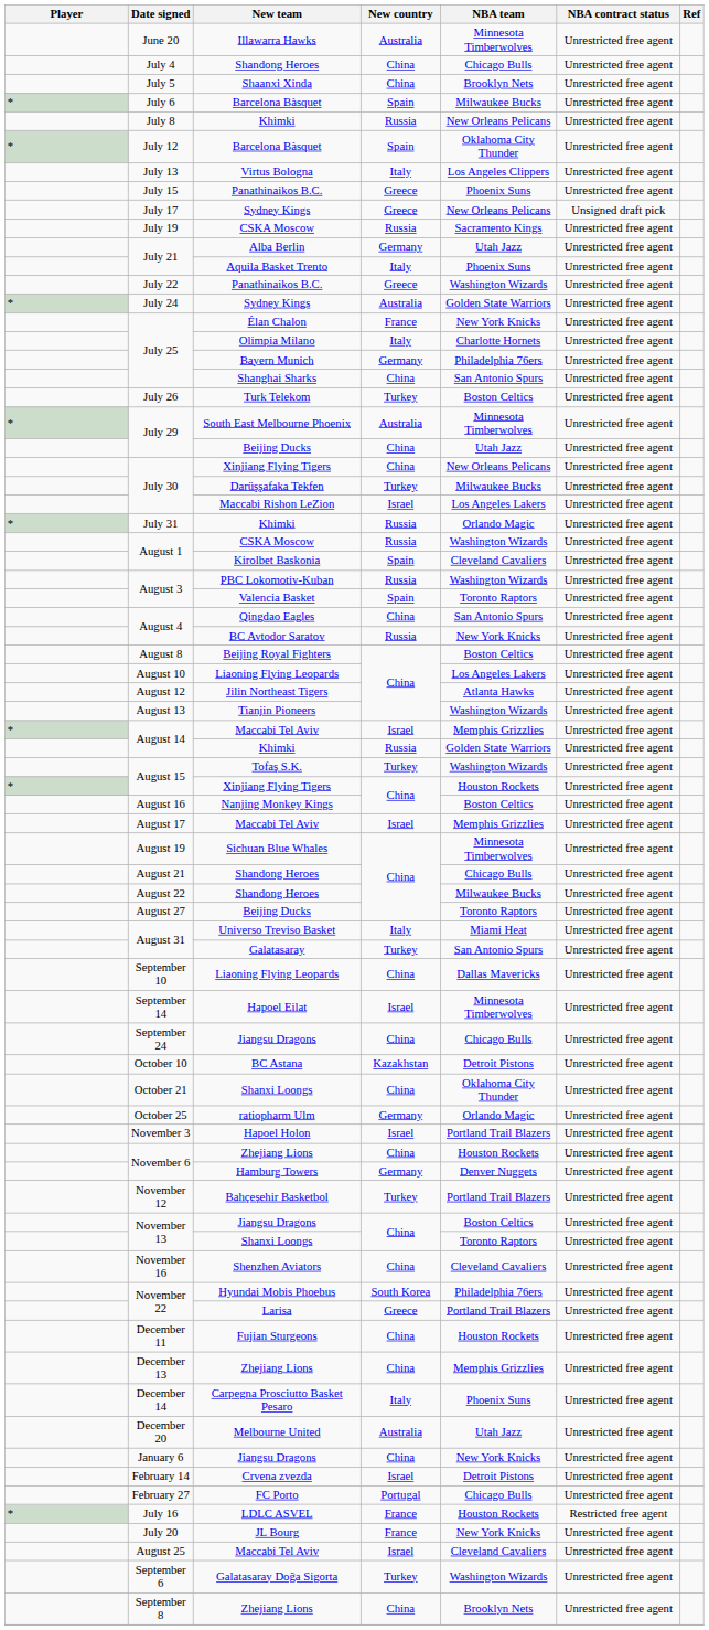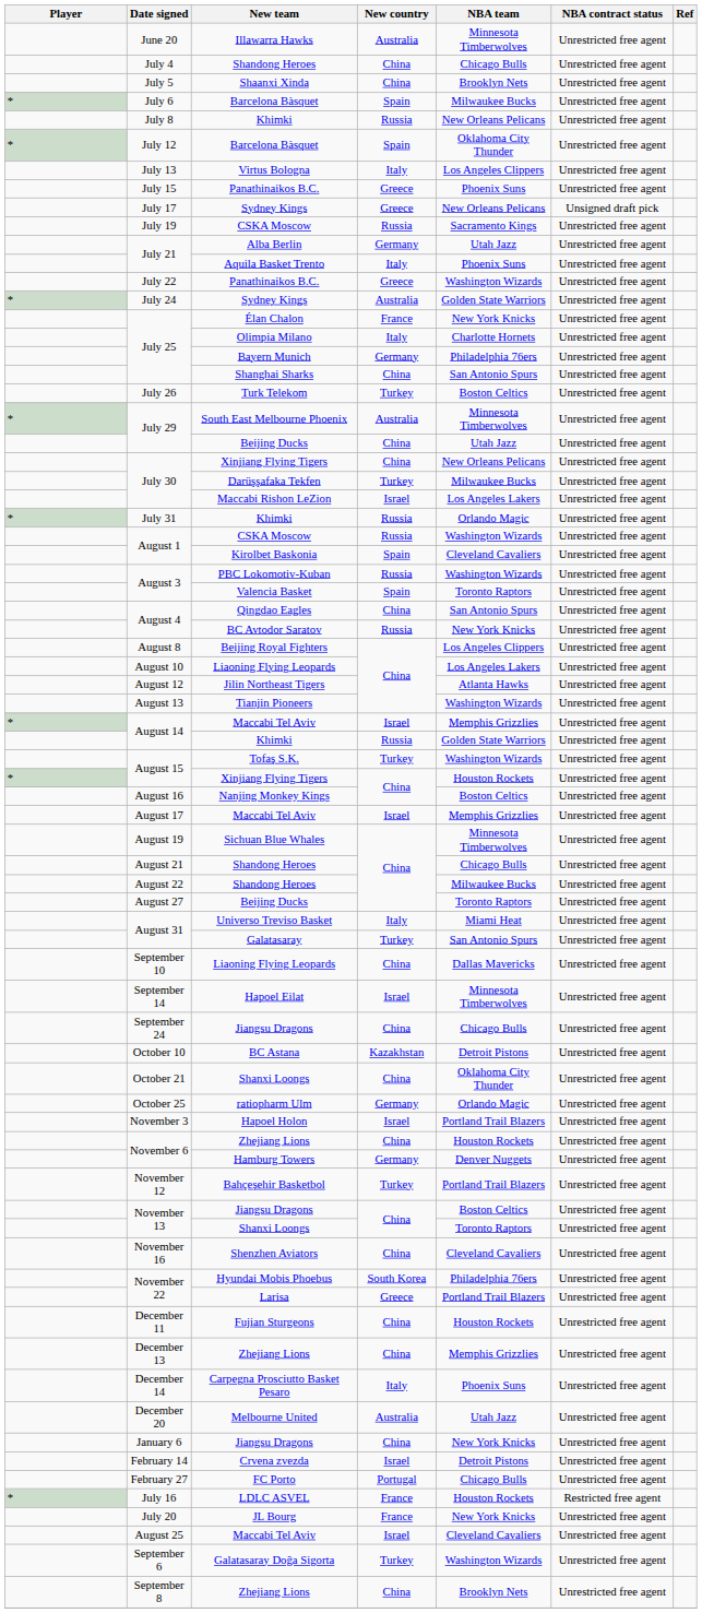 <table class="wikitable sortable" style="text-align:left">
 <tr>
 <th style="width:160px">Player</th>
 <th style="width:80px">Date signed</th>
 <th style="width:220px">New team</th>
 <th style="width:100px">New country</th>
 <th style="width:150px">NBA team</th>
 <th style="width:160px">NBA contract status</th>
 <th class="unsortable">Ref</th>
 </tr>
 <tr>
 <td align="left"></td>
 <td align="center">June 20</td>
 <td align="center"><a href='#'>Illawarra Hawks</a></td>
 <td align="center"><a href='#'>Australia</a></td>
 <td align="center"><a href='#'>Minnesota Timberwolves</a></td>
 <td align="center">Unrestricted free agent</td>
 <td align="center"></td>
 </tr>
 <tr>
 <td align="left"></td>
 <td align="center">July 4</td>
 <td align="center"><a href='#'>Shandong Heroes</a></td>
 <td align="center"><a href='#'>China</a></td>
 <td align="center"><a href='#'>Chicago Bulls</a></td>
 <td align="center">Unrestricted free agent</td>
 <td align="center"></td>
 </tr>
 <tr>
 <td align="left"></td>
 <td align="center">July 5</td>
 <td align="center"><a href='#'>Shaanxi Xinda</a></td>
 <td align="center"><a href='#'>China</a></td>
 <td align="center"><a href='#'>Brooklyn Nets</a></td>
 <td align="center">Unrestricted free agent</td>
 <td align="center"></td>
 </tr>
 <tr>
 <td style="width=20px; background:#cdc;">*</td>
 <td align="center">July 6</td>
 <td align="center"><a href='#'>Barcelona Bàsquet</a></td>
 <td align="center"><a href='#'>Spain</a></td>
 <td align="center"><a href='#'>Milwaukee Bucks</a></td>
 <td align="center">Unrestricted free agent</td>
 <td align="center"></td>
 </tr>
 <tr>
 <td align="left"></td>
 <td align="center">July 8</td>
 <td align="center"><a href='#'>Khimki</a></td>
 <td align="center"><a href='#'>Russia</a></td>
 <td align="center"><a href='#'>New Orleans Pelicans</a></td>
 <td align="center">Unrestricted free agent</td>
 <td align="center"></td>
 </tr>
 <tr>
 <td style="width=20px; background:#cdc;">*</td>
 <td align="center">July 12</td>
 <td align="center"><a href='#'>Barcelona Bàsquet</a></td>
 <td align="center"><a href='#'>Spain</a></td>
 <td align="center"><a href='#'>Oklahoma City Thunder</a></td>
 <td align="center">Unrestricted free agent</td>
 <td align="center"></td>
 </tr>
 <tr>
 <td align="left"></td>
 <td align="center">July 13</td>
 <td align="center"><a href='#'>Virtus Bologna</a></td>
 <td align="center"><a href='#'>Italy</a></td>
 <td align="center"><a href='#'>Los Angeles Clippers</a></td>
 <td align="center">Unrestricted free agent</td>
 <td align="center"></td>
 </tr>
 <tr>
 <td align="left"></td>
 <td align="center">July 15</td>
 <td align="center"><a href='#'>Panathinaikos B.C.</a></td>
 <td align="center"><a href='#'>Greece</a></td>
 <td align="center"><a href='#'>Phoenix Suns</a></td>
 <td align="center">Unrestricted free agent</td>
 <td align="center"></td>
 </tr>
 <tr>
 <td align="left"></td>
 <td align="center">July 17</td>
 <td align="center"><a href='#'>Sydney Kings</a></td>
 <td align="center"><a href='#'>Greece</a></td>
 <td align="center"><a href='#'>New Orleans Pelicans</a></td>
 <td align="center">Unsigned draft pick</td>
 <td align="center"></td>
 </tr>
 <tr>
 <td align="left"></td>
 <td align="center">July 19</td>
 <td align="center"><a href='#'>CSKA Moscow</a></td>
 <td align="center"><a href='#'>Russia</a></td>
 <td align="center"><a href='#'>Sacramento Kings</a></td>
 <td align="center">Unrestricted free agent</td>
 <td align="center"></td>
 </tr>
 <tr>
 <td align="left"></td>
 <td rowspan=2 align="center">July 21</td>
 <td align="center"><a href='#'>Alba Berlin</a></td>
 <td align="center"><a href='#'>Germany</a></td>
 <td align="center"><a href='#'>Utah Jazz</a></td>
 <td align="center">Unrestricted free agent</td>
 <td align="center"></td>
 </tr>
 <tr>
 <td align="left"></td>
 <td align="center"><a href='#'>Aquila Basket Trento</a></td>
 <td align="center"><a href='#'>Italy</a></td>
 <td align="center"><a href='#'>Phoenix Suns</a></td>
 <td align="center">Unrestricted free agent</td>
 <td align="center"></td>
 </tr>
 <tr>
 <td align="left"></td>
 <td align="center">July 22</td>
 <td align="center"><a href='#'>Panathinaikos B.C.</a></td>
 <td align="center"><a href='#'>Greece</a></td>
 <td align="center"><a href='#'>Washington Wizards</a></td>
 <td align="center">Unrestricted free agent</td>
 <td align="center"></td>
 </tr>
 <tr>
 <td style="width=20px; background:#cdc;">*</td>
 <td align="center">July 24</td>
 <td align="center"><a href='#'>Sydney Kings</a></td>
 <td align="center"><a href='#'>Australia</a></td>
 <td align="center"><a href='#'>Golden State Warriors</a></td>
 <td align="center">Unrestricted free agent</td>
 <td align="center"></td>
 </tr>
 <tr>
 <td align="left"></td>
 <td rowspan=4 align="center">July 25</td>
 <td align="center"><a href='#'>Élan Chalon</a></td>
 <td align="center"><a href='#'>France</a></td>
 <td align="center"><a href='#'>New York Knicks</a></td>
 <td align="center">Unrestricted free agent</td>
 <td align="center"></td>
 </tr>
 <tr>
 <td align="left"></td>
 <td align="center"><a href='#'>Olimpia Milano</a></td>
 <td align="center"><a href='#'>Italy</a></td>
 <td align="center"><a href='#'>Charlotte Hornets</a></td>
 <td align="center">Unrestricted free agent</td>
 <td align="center"></td>
 </tr>
 <tr>
 <td align="left"></td>
 <td align="center"><a href='#'>Bayern Munich</a></td>
 <td align="center"><a href='#'>Germany</a></td>
 <td align="center"><a href='#'>Philadelphia 76ers</a></td>
 <td align="center">Unrestricted free agent</td>
 <td align="center"></td>
 </tr>
 <tr>
 <td align="left"></td>
 <td align="center"><a href='#'>Shanghai Sharks</a></td>
 <td align="center"><a href='#'>China</a></td>
 <td align="center"><a href='#'>San Antonio Spurs</a></td>
 <td align="center">Unrestricted free agent</td>
 <td align="center"></td>
 </tr>
 <tr>
 <td align="left"></td>
 <td align="center">July 26</td>
 <td align="center"><a href='#'>Turk Telekom</a></td>
 <td align="center"><a href='#'>Turkey</a></td>
 <td align="center"><a href='#'>Boston Celtics</a></td>
 <td align="center">Unrestricted free agent</td>
 <td align="center"></td>
 </tr>
 <tr>
 <td style="width=20px; background:#cdc;">*</td>
 <td rowspan=2 align="center">July 29</td>
 <td align="center"><a href='#'>South East Melbourne Phoenix</a></td>
 <td align="center"><a href='#'>Australia</a></td>
 <td align="center"><a href='#'>Minnesota Timberwolves</a></td>
 <td align="center">Unrestricted free agent</td>
 <td align="center"></td>
 </tr>
 <tr>
 <td align="left"></td>
 <td align="center"><a href='#'>Beijing Ducks</a></td>
 <td align="center"><a href='#'>China</a></td>
 <td align="center"><a href='#'>Utah Jazz</a></td>
 <td align="center">Unrestricted free agent</td>
 <td align="center"></td>
 </tr>
 <tr>
 <td align="left"></td>
 <td rowspan=3 align="center">July 30</td>
 <td align="center"><a href='#'>Xinjiang Flying Tigers</a></td>
 <td align="center"><a href='#'>China</a></td>
 <td align="center"><a href='#'>New Orleans Pelicans</a></td>
 <td align="center">Unrestricted free agent</td>
 <td align="center"></td>
 </tr>
 <tr>
 <td align="left"></td>
 <td align="center"><a href='#'>Darüşşafaka Tekfen</a></td>
 <td align="center"><a href='#'>Turkey</a></td>
 <td align="center"><a href='#'>Milwaukee Bucks</a></td>
 <td align="center">Unrestricted free agent</td>
 <td align="center"></td>
 </tr>
 <tr>
 <td align="left"></td>
 <td align="center"><a href='#'>Maccabi Rishon LeZion</a></td>
 <td align="center"><a href='#'>Israel</a></td>
 <td align="center"><a href='#'>Los Angeles Lakers</a></td>
 <td align="center">Unrestricted free agent</td>
 <td align="center"></td>
 </tr>
 <tr>
 <td style="width=20px; background:#cdc;">*</td>
 <td align="center">July 31</td>
 <td align="center"><a href='#'>Khimki</a></td>
 <td align="center"><a href='#'>Russia</a></td>
 <td align="center"><a href='#'>Orlando Magic</a></td>
 <td align="center">Unrestricted free agent</td>
 <td align="center"></td>
 </tr>
 <tr>
 <td align="left"></td>
 <td rowspan=2 align="center">August 1</td>
 <td align="center"><a href='#'>CSKA Moscow</a></td>
 <td align="center"><a href='#'>Russia</a></td>
 <td align="center"><a href='#'>Washington Wizards</a></td>
 <td align="center">Unrestricted free agent</td>
 <td align="center"></td>
 </tr>
 <tr>
 <td align="left"></td>
 <td align="center"><a href='#'>Kirolbet Baskonia</a></td>
 <td align="center"><a href='#'>Spain</a></td>
 <td align="center"><a href='#'>Cleveland Cavaliers</a></td>
 <td align="center">Unrestricted free agent</td>
 <td align="center"></td>
 </tr>
 <tr>
 <td align="left"></td>
 <td rowspan=2 align="center">August 3</td>
 <td align="center"><a href='#'>PBC Lokomotiv-Kuban</a></td>
 <td align="center"><a href='#'>Russia</a></td>
 <td align="center"><a href='#'>Washington Wizards</a></td>
 <td align="center">Unrestricted free agent</td>
 <td align="center"></td>
 </tr>
 <tr>
 <td align="left"></td>
 <td align="center"><a href='#'>Valencia Basket</a></td>
 <td align="center"><a href='#'>Spain</a></td>
 <td align="center"><a href='#'>Toronto Raptors</a></td>
 <td align="center">Unrestricted free agent</td>
 <td align="center"></td>
 </tr>
 <tr>
 <td align="left"></td>
 <td rowspan=2 align="center">August 4</td>
 <td align="center"><a href='#'>Qingdao Eagles</a></td>
 <td align="center"><a href='#'>China</a></td>
 <td align="center"><a href='#'>San Antonio Spurs</a></td>
 <td align="center">Unrestricted free agent</td>
 <td align="center"></td>
 </tr>
 <tr>
 <td align="left"></td>
 <td align="center"><a href='#'>BC Avtodor Saratov</a></td>
 <td align="center"><a href='#'>Russia</a></td>
 <td align="center"><a href='#'>New York Knicks</a></td>
 <td align="center">Unrestricted free agent</td>
 <td align="center"></td>
 </tr>
 <tr>
 <td align="left"></td>
 <td align="center">August 8</td>
 <td align="center"><a href='#'>Beijing Royal Fighters</a></td>
 <td rowspan=4 align="center"><a href='#'>China</a></td>
-<td align="center"><a href='#'>Boston Celtics</a></td>
+<td align="center"><a href='#'>Los Angeles Clippers</a></td>
 <td align="center">Unrestricted free agent</td>
 <td align="center"></td>
 </tr>
 <tr>
 <td align="left"></td>
 <td align="center">August 10</td>
 <td align="center"><a href='#'>Liaoning Flying Leopards</a></td>
 <td align="center"><a href='#'>Los Angeles Lakers</a></td>
 <td align="center">Unrestricted free agent</td>
 <td align="center"></td>
 </tr>
 <tr>
 <td align="left"></td>
 <td align="center">August 12</td>
 <td align="center"><a href='#'>Jilin Northeast Tigers</a></td>
 <td align="center"><a href='#'>Atlanta Hawks</a></td>
 <td align="center">Unrestricted free agent</td>
 <td align="center"></td>
 </tr>
 <tr>
 <td align="left"></td>
 <td align="center">August 13</td>
 <td align="center"><a href='#'>Tianjin Pioneers</a></td>
 <td align="center"><a href='#'>Washington Wizards</a></td>
 <td align="center">Unrestricted free agent</td>
 <td align="center"></td>
 </tr>
 <tr>
 <td style="width=20px; background:#cdc;">*</td>
 <td rowspan=2 align="center">August 14</td>
 <td align="center"><a href='#'>Maccabi Tel Aviv</a></td>
 <td align="center"><a href='#'>Israel</a></td>
 <td align="center"><a href='#'>Memphis Grizzlies</a></td>
 <td align="center">Unrestricted free agent</td>
 <td align="center"></td>
 </tr>
 <tr>
 <td align="left"></td>
 <td align="center"><a href='#'>Khimki</a></td>
 <td align="center"><a href='#'>Russia</a></td>
 <td align="center"><a href='#'>Golden State Warriors</a></td>
 <td align="center">Unrestricted free agent</td>
 <td align="center"></td>
 </tr>
 <tr>
 <td align="left"></td>
 <td rowspan=2 align="center">August 15</td>
 <td align="center"><a href='#'>Tofaş S.K.</a></td>
 <td align="center"><a href='#'>Turkey</a></td>
 <td align="center"><a href='#'>Washington Wizards</a></td>
 <td align="center">Unrestricted free agent</td>
 <td align="center"></td>
 </tr>
 <tr>
 <td style="width=20px; background:#cdc;">*</td>
 <td align="center"><a href='#'>Xinjiang Flying Tigers</a></td>
 <td rowspan=2 align="center"><a href='#'>China</a></td>
 <td align="center"><a href='#'>Houston Rockets</a></td>
 <td align="center">Unrestricted free agent</td>
 <td align="center"></td>
 </tr>
 <tr>
 <td align="left"></td>
 <td align="center">August 16</td>
 <td align="center"><a href='#'>Nanjing Monkey Kings</a></td>
 <td align="center"><a href='#'>Boston Celtics</a></td>
 <td align="center">Unrestricted free agent</td>
 <td align="center"></td>
 </tr>
 <tr>
 <td align="left"></td>
 <td align="center">August 17</td>
 <td align="center"><a href='#'>Maccabi Tel Aviv</a></td>
 <td align="center"><a href='#'>Israel</a></td>
 <td align="center"><a href='#'>Memphis Grizzlies</a></td>
 <td align="center">Unrestricted free agent</td>
 <td align="center"></td>
 </tr>
 <tr>
 <td align="left"></td>
 <td align="center">August 19</td>
 <td align="center"><a href='#'>Sichuan Blue Whales</a></td>
 <td rowspan=4 align="center"><a href='#'>China</a></td>
 <td align="center"><a href='#'>Minnesota Timberwolves</a></td>
 <td align="center">Unrestricted free agent</td>
 <td align="center"></td>
 </tr>
 <tr>
 <td align="left"></td>
 <td align="center">August 21</td>
 <td align="center"><a href='#'>Shandong Heroes</a></td>
 <td align="center"><a href='#'>Chicago Bulls</a></td>
 <td align="center">Unrestricted free agent</td>
 <td align="center"></td>
 </tr>
 <tr>
 <td align="left"></td>
 <td align="center">August 22</td>
 <td align="center"><a href='#'>Shandong Heroes</a></td>
 <td align="center"><a href='#'>Milwaukee Bucks</a></td>
 <td align="center">Unrestricted free agent</td>
 <td align="center"></td>
 </tr>
 <tr>
 <td align="left"></td>
 <td align="center">August 27</td>
 <td align="center"><a href='#'>Beijing Ducks</a></td>
 <td align="center"><a href='#'>Toronto Raptors</a></td>
 <td align="center">Unrestricted free agent</td>
 <td align="center"></td>
 </tr>
 <tr>
 <td align="left"></td>
 <td rowspan=2 align="center">August 31</td>
 <td align="center"><a href='#'>Universo Treviso Basket</a></td>
 <td align="center"><a href='#'>Italy</a></td>
 <td align="center"><a href='#'>Miami Heat</a></td>
 <td align="center">Unrestricted free agent</td>
 <td align="center"></td>
 </tr>
 <tr>
 <td align="left"></td>
 <td align="center"><a href='#'>Galatasaray</a></td>
 <td align="center"><a href='#'>Turkey</a></td>
 <td align="center"><a href='#'>San Antonio Spurs</a></td>
 <td align="center">Unrestricted free agent</td>
 <td align="center"></td>
 </tr>
 <tr>
 <td align="left"></td>
 <td align="center">September 10</td>
 <td align="center"><a href='#'>Liaoning Flying Leopards</a></td>
 <td align="center"><a href='#'>China</a></td>
 <td align="center"><a href='#'>Dallas Mavericks</a></td>
 <td align="center">Unrestricted free agent</td>
 <td align="center"></td>
 </tr>
 <tr>
 <td align="left"></td>
 <td align="center">September 14</td>
 <td align="center"><a href='#'>Hapoel Eilat</a></td>
 <td align="center"><a href='#'>Israel</a></td>
 <td align="center"><a href='#'>Minnesota Timberwolves</a></td>
 <td align="center">Unrestricted free agent</td>
 <td align="center"></td>
 </tr>
 <tr>
 <td align="left"></td>
 <td align="center">September 24</td>
 <td align="center"><a href='#'>Jiangsu Dragons</a></td>
 <td align="center"><a href='#'>China</a></td>
 <td align="center"><a href='#'>Chicago Bulls</a></td>
 <td align="center">Unrestricted free agent</td>
 <td align="center"></td>
 </tr>
 <tr>
 <td align="left"></td>
 <td align="center">October 10</td>
 <td align="center"><a href='#'>BC Astana</a></td>
 <td align="center"><a href='#'>Kazakhstan</a></td>
 <td align="center"><a href='#'>Detroit Pistons</a></td>
 <td align="center">Unrestricted free agent</td>
 <td align="center"></td>
 </tr>
 <tr>
 <td align="left"></td>
 <td align="center">October 21</td>
 <td align="center"><a href='#'>Shanxi Loongs</a></td>
 <td align="center"><a href='#'>China</a></td>
 <td align="center"><a href='#'>Oklahoma City Thunder</a></td>
 <td align="center">Unrestricted free agent</td>
 <td align="center"></td>
 </tr>
 <tr>
 <td align="left"></td>
 <td align="center">October 25</td>
 <td align="center"><a href='#'>ratiopharm Ulm</a></td>
 <td align="center"><a href='#'>Germany</a></td>
 <td align="center"><a href='#'>Orlando Magic</a></td>
 <td align="center">Unrestricted free agent</td>
 <td align="center"></td>
 </tr>
 <tr>
 <td align="left"></td>
 <td align="center">November 3</td>
 <td align="center"><a href='#'>Hapoel Holon</a></td>
 <td align="center"><a href='#'>Israel</a></td>
 <td align="center"><a href='#'>Portland Trail Blazers</a></td>
 <td align="center">Unrestricted free agent</td>
 <td align="center"></td>
 </tr>
 <tr>
 <td align="left"></td>
 <td rowspan=2 align="center">November 6</td>
 <td align="center"><a href='#'>Zhejiang Lions</a></td>
 <td align="center"><a href='#'>China</a></td>
 <td align="center"><a href='#'>Houston Rockets</a></td>
 <td align="center">Unrestricted free agent</td>
 <td align="center"></td>
 </tr>
 <tr>
 <td align="left"></td>
 <td align="center"><a href='#'>Hamburg Towers</a></td>
 <td align="center"><a href='#'>Germany</a></td>
 <td align="center"><a href='#'>Denver Nuggets</a></td>
 <td align="center">Unrestricted free agent</td>
 <td align="center"></td>
 </tr>
 <tr>
 <td align="left"></td>
 <td align="center">November 12</td>
 <td align="center"><a href='#'>Bahçeşehir Basketbol</a></td>
 <td align="center"><a href='#'>Turkey</a></td>
 <td align="center"><a href='#'>Portland Trail Blazers</a></td>
 <td align="center">Unrestricted free agent</td>
 <td align="center"></td>
 </tr>
 <tr>
 <td align="left"></td>
 <td rowspan=2 align="center">November 13</td>
 <td align="center"><a href='#'>Jiangsu Dragons</a></td>
 <td rowspan=2 align="center"><a href='#'>China</a></td>
 <td align="center"><a href='#'>Boston Celtics</a></td>
 <td align="center">Unrestricted free agent</td>
 <td align="center"></td>
 </tr>
 <tr>
 <td align="left"></td>
 <td align="center"><a href='#'>Shanxi Loongs</a></td>
 <td align="center"><a href='#'>Toronto Raptors</a></td>
 <td align="center">Unrestricted free agent</td>
 <td align="center"></td>
 </tr>
 <tr>
 <td align="left"></td>
 <td align="center">November 16</td>
 <td align="center"><a href='#'>Shenzhen Aviators</a></td>
 <td align="center"><a href='#'>China</a></td>
 <td align="center"><a href='#'>Cleveland Cavaliers</a></td>
 <td align="center">Unrestricted free agent</td>
 <td align="center"></td>
 </tr>
 <tr>
 <td align="left"></td>
 <td rowspan=2 align="center">November 22</td>
 <td align="center"><a href='#'>Hyundai Mobis Phoebus</a></td>
 <td align="center"><a href='#'>South Korea</a></td>
 <td align="center"><a href='#'>Philadelphia 76ers</a></td>
 <td align="center">Unrestricted free agent</td>
 <td align="center"></td>
 </tr>
 <tr>
 <td align="left"></td>
 <td align="center"><a href='#'>Larisa</a></td>
 <td align="center"><a href='#'>Greece</a></td>
 <td align="center"><a href='#'>Portland Trail Blazers</a></td>
 <td align="center">Unrestricted free agent</td>
 <td align="center"></td>
 </tr>
 <tr>
 <td align="left"></td>
 <td align="center">December 11</td>
 <td align="center"><a href='#'>Fujian Sturgeons</a></td>
 <td align="center"><a href='#'>China</a></td>
 <td align="center"><a href='#'>Houston Rockets</a></td>
 <td align="center">Unrestricted free agent</td>
 <td align="center"></td>
 </tr>
 <tr>
 <td align="left"></td>
 <td align="center">December 13</td>
 <td align="center"><a href='#'>Zhejiang Lions</a></td>
 <td align="center"><a href='#'>China</a></td>
 <td align="center"><a href='#'>Memphis Grizzlies</a></td>
 <td align="center">Unrestricted free agent</td>
 <td align="center"></td>
 </tr>
 <tr>
 <td align="left"></td>
 <td align="center">December 14</td>
 <td align="center"><a href='#'>Carpegna Prosciutto Basket Pesaro</a></td>
 <td align="center"><a href='#'>Italy</a></td>
 <td align="center"><a href='#'>Phoenix Suns</a></td>
 <td align="center">Unrestricted free agent</td>
 <td align="center"></td>
 </tr>
 <tr>
 <td align="left"></td>
 <td align="center">December 20</td>
 <td align="center"><a href='#'>Melbourne United</a></td>
 <td align="center"><a href='#'>Australia</a></td>
 <td align="center"><a href='#'>Utah Jazz</a></td>
 <td align="center">Unrestricted free agent</td>
 <td align="center"></td>
 </tr>
 <tr>
 <td align="left"></td>
 <td align="center">January 6</td>
 <td align="center"><a href='#'>Jiangsu Dragons</a></td>
 <td align="center"><a href='#'>China</a></td>
 <td align="center"><a href='#'>New York Knicks</a></td>
 <td align="center">Unrestricted free agent</td>
 <td align="center"></td>
 </tr>
 <tr>
 <td align="left"></td>
 <td align="center">February 14</td>
 <td align="center"><a href='#'>Crvena zvezda</a></td>
 <td align="center"><a href='#'>Israel</a></td>
 <td align="center"><a href='#'>Detroit Pistons</a></td>
 <td align="center">Unrestricted free agent</td>
 <td align="center"></td>
 </tr>
 <tr>
 <td align="left"></td>
 <td align="center">February 27</td>
 <td align="center"><a href='#'>FC Porto</a></td>
 <td align="center"><a href='#'>Portugal</a></td>
 <td align="center"><a href='#'>Chicago Bulls</a></td>
 <td align="center">Unrestricted free agent</td>
 <td align="center"></td>
 </tr>
 <tr>
 <td style="width=20px; background:#cdc;">*</td>
 <td align="center">July 16</td>
 <td align="center"><a href='#'>LDLC ASVEL</a></td>
 <td align="center"><a href='#'>France</a></td>
 <td align="center"><a href='#'>Houston Rockets</a></td>
 <td align="center">Restricted free agent</td>
 <td align="center"></td>
 </tr>
 <tr>
 <td align="left"></td>
 <td align="center">July 20</td>
 <td align="center"><a href='#'>JL Bourg</a></td>
 <td align="center"><a href='#'>France</a></td>
 <td align="center"><a href='#'>New York Knicks</a></td>
 <td align="center">Unrestricted free agent</td>
 <td align="center"></td>
 </tr>
 <tr>
 <td align="left"></td>
 <td align="center">August 25</td>
 <td align="center"><a href='#'>Maccabi Tel Aviv</a></td>
 <td align="center"><a href='#'>Israel</a></td>
 <td align="center"><a href='#'>Cleveland Cavaliers</a></td>
 <td align="center">Unrestricted free agent</td>
 <td align="center"></td>
 </tr>
 <tr>
 <td align="left"></td>
 <td align="center">September 6</td>
 <td align="center"><a href='#'>Galatasaray Doğa Sigorta</a></td>
 <td align="center"><a href='#'>Turkey</a></td>
 <td align="center"><a href='#'>Washington Wizards</a></td>
 <td align="center">Unrestricted free agent</td>
 <td align="center"></td>
 </tr>
 <tr>
 <td align="left"></td>
 <td align="center">September 8</td>
 <td align="center"><a href='#'>Zhejiang Lions</a></td>
 <td align="center"><a href='#'>China</a></td>
 <td align="center"><a href='#'>Brooklyn Nets</a></td>
 <td align="center">Unrestricted free agent</td>
 <td align="center"></td>
 </tr>
 <tr>
 </tr>
 </table>
